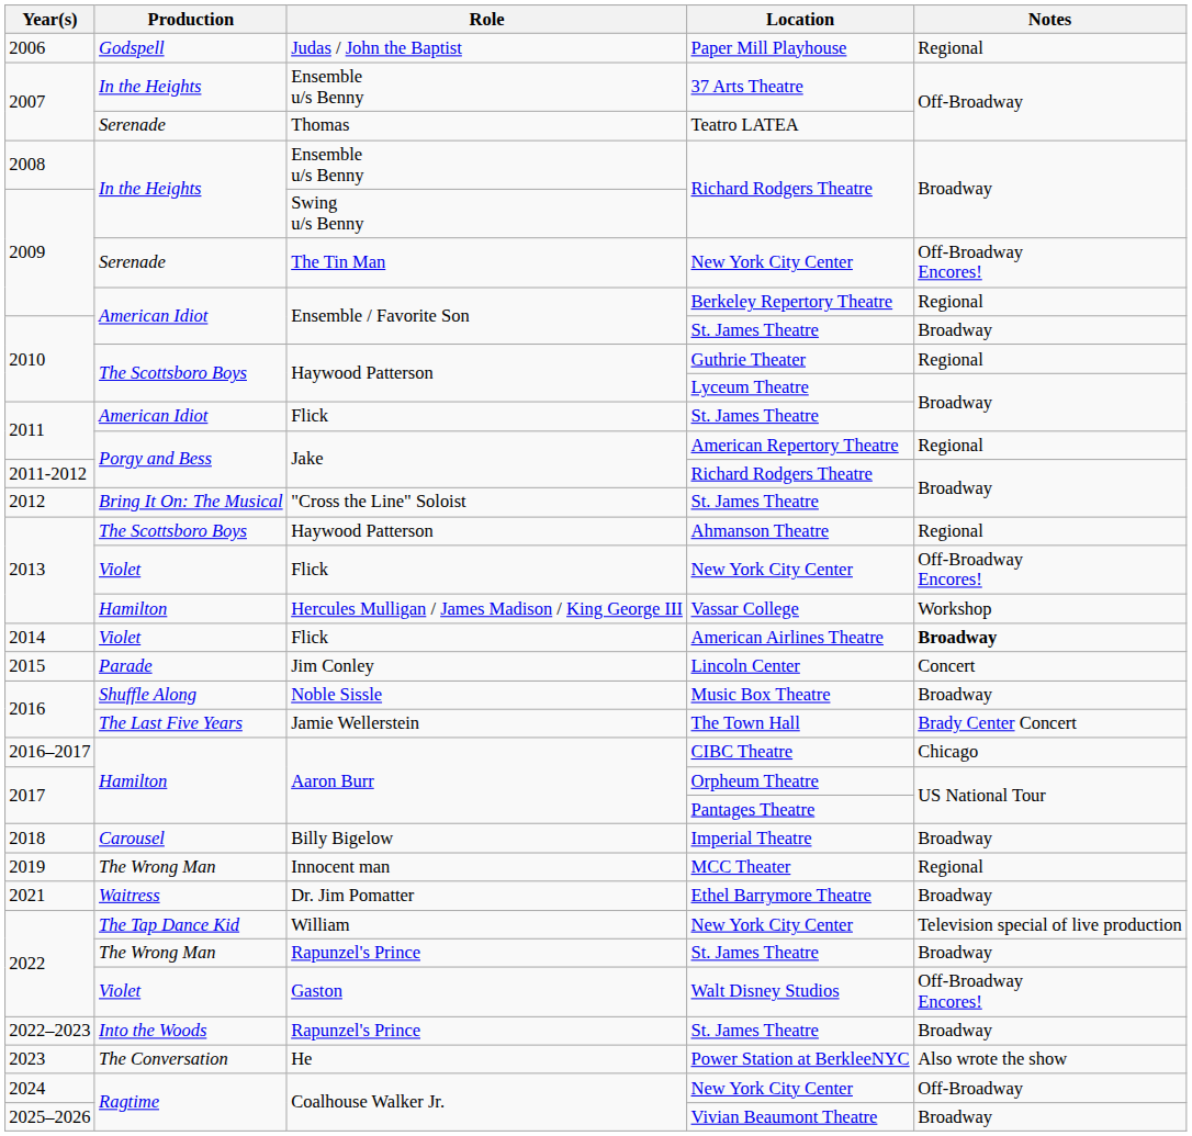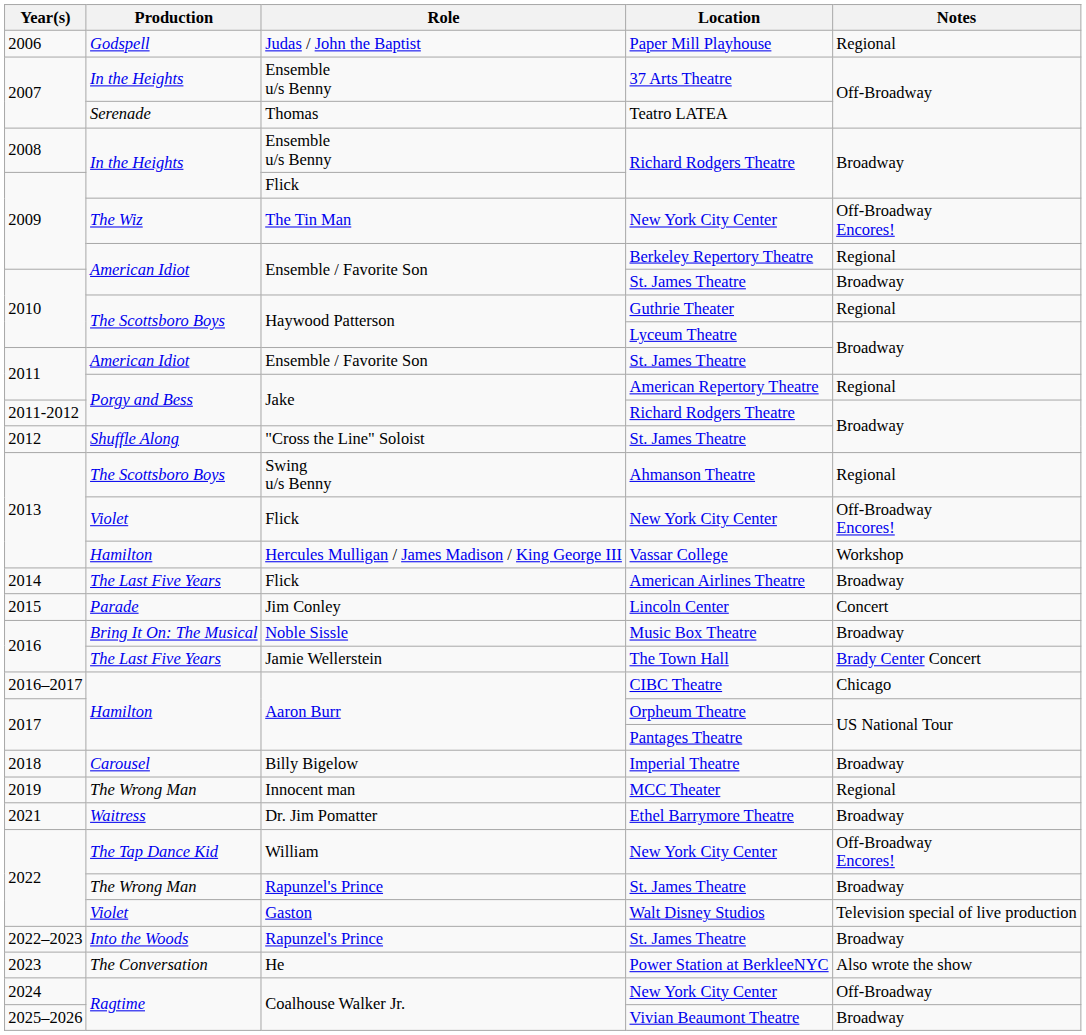 <table class="wikitable sortable">
 <tr>
 <th>Year(s)</th>
 <th>Production</th>
 <th>Role</th>
 <th>Location</th>
 <th class="unsortable">Notes</th>
 </tr>
 <tr>
 <td>2006</td>
 <td><em><a href='#'>Godspell</a></em></td>
 <td><a href='#'>Judas</a> / <a href='#'>John the Baptist</a></td>
 <td><a href='#'>Paper Mill Playhouse</a></td>
 <td>Regional</td>
 </tr>
 <tr>
 <td rowspan=2>2007</td>
 <td><em><a href='#'>In the Heights</a></em></td>
 <td>Ensemble<br>u/s Benny</td>
 <td><a href='#'>37 Arts Theatre</a></td>
 <td rowspan=2>Off-Broadway</td>
 </tr>
 <tr>
 <td><em>Serenade</em></td>
 <td>Thomas</td>
 <td>Teatro LATEA</td>
 </tr>
 <tr>
 <td>2008</td>
 <td rowspan=2><em><a href='#'>In the Heights</a></em></td>
 <td>Ensemble<br>u/s Benny</td>
 <td rowspan=2><a href='#'>Richard Rodgers Theatre</a></td>
 <td rowspan=2>Broadway</td>
 </tr>
 <tr>
 <td rowspan=3>2009</td>
-<td>Swing<br>u/s Benny</td>
+<td>Flick</td>
 </tr>
 <tr>
-<td><em>Serenade</em></td>
+<td data-sort-value="Wiz, The"><em><a href='#'>The Wiz</a></em></td>
 <td><a href='#'>The Tin Man</a></td>
 <td><a href='#'>New York City Center</a></td>
 <td>Off-Broadway<br><a href='#'>Encores!</a></td>
 </tr>
 <tr>
 <td rowspan=2><em><a href='#'>American Idiot</a></em></td>
 <td rowspan=2>Ensemble / Favorite Son</td>
 <td><a href='#'>Berkeley Repertory Theatre</a></td>
 <td>Regional</td>
 </tr>
 <tr>
 <td rowspan=3>2010</td>
 <td><a href='#'>St. James Theatre</a></td>
 <td>Broadway</td>
 </tr>
 <tr>
 <td rowspan=2 data-sort-value="Scottsboro Boys, The"><em><a href='#'>The Scottsboro Boys</a></em></td>
 <td rowspan=2>Haywood Patterson</td>
 <td><a href='#'>Guthrie Theater</a></td>
 <td>Regional</td>
 </tr>
 <tr>
 <td><a href='#'>Lyceum Theatre</a></td>
 <td rowspan=2>Broadway</td>
 </tr>
 <tr>
 <td rowspan=2>2011</td>
 <td><em><a href='#'>American Idiot</a></em></td>
-<td>Flick</td>
+<td>Ensemble / Favorite Son</td>
 <td><a href='#'>St. James Theatre</a></td>
 </tr>
 <tr>
 <td rowspan=2><em><a href='#'>Porgy and Bess</a></em></td>
 <td rowspan=2>Jake</td>
 <td><a href='#'>American Repertory Theatre</a></td>
 <td>Regional</td>
 </tr>
 <tr>
 <td>2011-2012</td>
 <td><a href='#'>Richard Rodgers Theatre</a></td>
 <td rowspan=2>Broadway</td>
 </tr>
 <tr>
 <td>2012</td>
-<td><em><a href='#'>Bring It On: The Musical</a></em></td>
+<td><em><a href='#'>Shuffle Along</a></em></td>
 <td>"Cross the Line" Soloist</td>
 <td><a href='#'>St. James Theatre</a></td>
 </tr>
 <tr>
 <td rowspan=3>2013</td>
 <td><em><a href='#'>The Scottsboro Boys</a></em></td>
-<td>Haywood Patterson</td>
+<td>Swing<br>u/s Benny</td>
 <td><a href='#'>Ahmanson Theatre</a></td>
 <td>Regional</td>
 </tr>
 <tr>
 <td><em><a href='#'>Violet</a></em></td>
 <td>Flick</td>
 <td><a href='#'>New York City Center</a></td>
 <td>Off-Broadway<br><a href='#'>Encores!</a></td>
 </tr>
 <tr>
 <td><em><a href='#'>Hamilton</a></em></td>
 <td><a href='#'>Hercules Mulligan</a> / <a href='#'>James Madison</a> / <a href='#'>King George III</a></td>
 <td><a href='#'>Vassar College</a></td>
 <td>Workshop</td>
 </tr>
 <tr>
 <td>2014</td>
-<td><em><a href='#'>Violet</a></em></td>
+<td data-sort-value="Last Five Years, The"><em><a href='#'>The Last Five Years</a></em></td>
 <td>Flick</td>
 <td><a href='#'>American Airlines Theatre</a></td>
-<td><strong>Broadway</strong></td>
+<td>Broadway</td>
 </tr>
 <tr>
 <td>2015</td>
 <td><em><a href='#'>Parade</a></em></td>
 <td>Jim Conley</td>
 <td><a href='#'>Lincoln Center</a></td>
 <td>Concert</td>
 </tr>
 <tr>
 <td rowspan="2">2016</td>
-<td><em><a href='#'>Shuffle Along</a></em></td>
+<td><em><a href='#'>Bring It On: The Musical</a></em></td>
 <td><a href='#'>Noble Sissle</a></td>
 <td><a href='#'>Music Box Theatre</a></td>
 <td>Broadway</td>
 </tr>
 <tr>
 <td data-sort-value="Last Five Years, The"><em><a href='#'>The Last Five Years</a></em></td>
 <td>Jamie Wellerstein</td>
 <td><a href='#'>The Town Hall</a></td>
 <td><a href='#'>Brady Center</a> Concert</td>
 </tr>
 <tr>
 <td>2016–2017</td>
 <td rowspan="3"><em><a href='#'>Hamilton</a></em></td>
 <td rowspan="3"><a href='#'>Aaron Burr</a></td>
 <td><a href='#'>CIBC Theatre</a></td>
 <td>Chicago</td>
 </tr>
 <tr>
 <td rowspan=2>2017</td>
 <td><a href='#'>Orpheum Theatre</a></td>
 <td rowspan=2>US National Tour</td>
 </tr>
 <tr>
 <td><a href='#'>Pantages Theatre</a></td>
 </tr>
 <tr>
 <td>2018</td>
 <td><a href='#'><em>Carousel</em></a></td>
 <td>Billy Bigelow</td>
 <td><a href='#'>Imperial Theatre</a></td>
 <td>Broadway</td>
 </tr>
 <tr>
 <td>2019</td>
 <td data-sort-value="Wrong Man, The"><em>The Wrong Man</em></td>
 <td>Innocent man</td>
 <td><a href='#'>MCC Theater</a></td>
 <td>Regional</td>
 </tr>
 <tr>
 <td>2021</td>
 <td><a href='#'><em>Waitress</em></a></td>
 <td>Dr. Jim Pomatter</td>
 <td><a href='#'>Ethel Barrymore Theatre</a></td>
 <td>Broadway</td>
 </tr>
 <tr>
 <td rowspan=3>2022</td>
 <td data-sort-value="Tap Dance Kid, The"><em><a href='#'>The Tap Dance Kid</a></em></td>
 <td>William</td>
 <td><a href='#'>New York City Center</a></td>
-<td>Television special of live production</td>
+<td>Off-Broadway<br><a href='#'>Encores!</a></td>
 </tr>
 <tr>
 <td data-sort-value="Wrong Man, The"><em>The Wrong Man</em></td>
 <td><a href='#'>Rapunzel's Prince</a></td>
 <td><a href='#'>St. James Theatre</a></td>
 <td>Broadway</td>
 </tr>
 <tr>
 <td><em><a href='#'>Violet</a></em></td>
 <td><a href='#'>Gaston</a></td>
 <td><a href='#'>Walt Disney Studios</a></td>
-<td>Off-Broadway<br><a href='#'>Encores!</a></td>
+<td>Television special of live production</td>
 </tr>
 <tr>
 <td>2022–2023</td>
 <td><em><a href='#'>Into the Woods</a></em></td>
 <td><a href='#'>Rapunzel's Prince</a></td>
 <td><a href='#'>St. James Theatre</a></td>
 <td>Broadway</td>
 </tr>
 <tr>
 <td>2023</td>
 <td data-sort-value="Conversation, The"><em>The Conversation</em></td>
 <td>He</td>
 <td><a href='#'>Power Station at BerkleeNYC</a></td>
 <td>Also wrote the show</td>
 </tr>
 <tr>
 <td>2024</td>
 <td rowspan=2><a href='#'><em>Ragtime</em></a></td>
 <td rowspan=2>Coalhouse Walker Jr.</td>
 <td><a href='#'>New York City Center</a></td>
 <td>Off-Broadway</td>
 </tr>
 <tr>
 <td>2025–2026</td>
 <td><a href='#'>Vivian Beaumont Theatre</a></td>
 <td>Broadway</td>
 </tr>
 </table>
